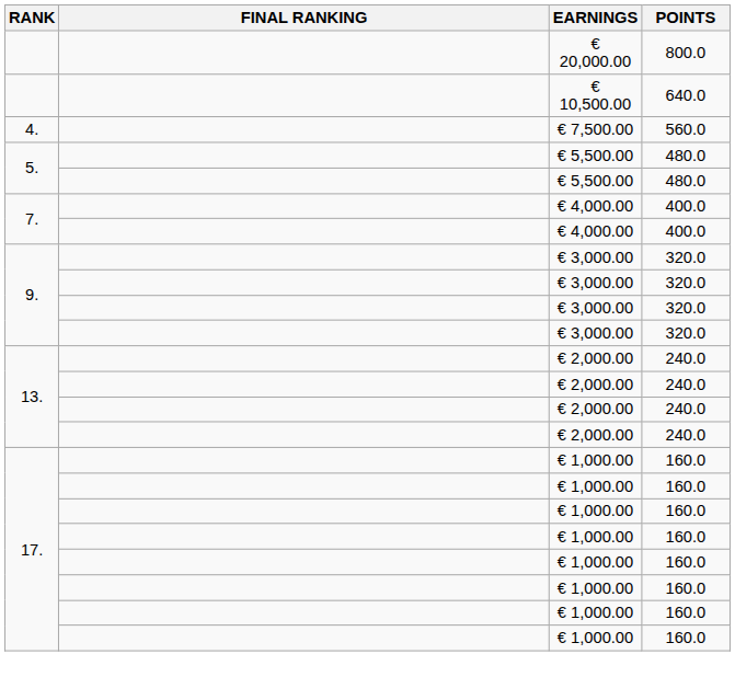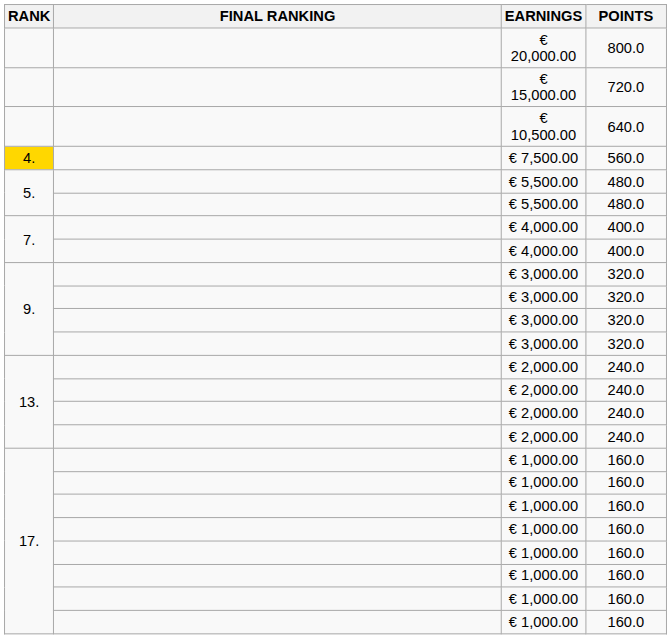 <table class="wikitable" style="border-collapse: collapse; font-size: 90%;">
 <tr>
 <th>RANK</th>
 <th style="width: 30em">FINAL RANKING</th>
 <th style="width: 5em">EARNINGS</th>
 <th style="width: 5em">POINTS</th>
 </tr>
 <tr>
 <td align="center"></td>
 <td></td>
 <td align="center">€ 20,000.00</td>
 <td align="center">800.0</td>
 </tr>
 <tr>
 <td align="center"></td>
 <td></td>
+<td align="center">€ 15,000.00</td>
+<td align="center">720.0</td>
+</tr>
+<tr>
+<td align="center"></td>
+<td></td>
 <td align="center">€ 10,500.00</td>
 <td align="center">640.0</td>
 </tr>
 <tr>
-<td align="center">4.</td>
+<td align="center" style="background: gold;">4.</td>
 <td></td>
 <td align="center">€ 7,500.00</td>
 <td align="center">560.0</td>
 </tr>
 <tr>
 <td rowspan=2 align="center">5.</td>
 <td></td>
 <td align="center">€ 5,500.00</td>
 <td align="center">480.0</td>
 </tr>
 <tr>
 <td></td>
 <td align="center">€ 5,500.00</td>
 <td align="center">480.0</td>
 </tr>
 <tr>
 <td rowspan=2 align="center">7.</td>
 <td></td>
 <td align="center">€ 4,000.00</td>
 <td align="center">400.0</td>
 </tr>
 <tr>
 <td></td>
 <td align="center">€ 4,000.00</td>
 <td align="center">400.0</td>
 </tr>
 <tr>
 <td rowspan=4 align="center">9.</td>
 <td></td>
 <td align="center">€ 3,000.00</td>
 <td align="center">320.0</td>
 </tr>
 <tr>
 <td></td>
 <td align="center">€ 3,000.00</td>
 <td align="center">320.0</td>
 </tr>
 <tr>
 <td></td>
 <td align="center">€ 3,000.00</td>
 <td align="center">320.0</td>
 </tr>
 <tr>
 <td></td>
 <td align="center">€ 3,000.00</td>
 <td align="center">320.0</td>
 </tr>
 <tr>
 <td rowspan=4 align="center">13.</td>
 <td></td>
 <td align="center">€ 2,000.00</td>
 <td align="center">240.0</td>
 </tr>
 <tr>
 <td></td>
 <td align="center">€ 2,000.00</td>
 <td align="center">240.0</td>
 </tr>
 <tr>
 <td></td>
 <td align="center">€ 2,000.00</td>
 <td align="center">240.0</td>
 </tr>
 <tr>
 <td></td>
 <td align="center">€ 2,000.00</td>
 <td align="center">240.0</td>
 </tr>
 <tr>
 <td rowspan=8 align="center">17.</td>
 <td></td>
 <td align="center">€ 1,000.00</td>
 <td align="center">160.0</td>
 </tr>
 <tr>
 <td></td>
 <td align="center">€ 1,000.00</td>
 <td align="center">160.0</td>
 </tr>
 <tr>
 <td></td>
 <td align="center">€ 1,000.00</td>
 <td align="center">160.0</td>
 </tr>
 <tr>
 <td></td>
 <td align="center">€ 1,000.00</td>
 <td align="center">160.0</td>
 </tr>
 <tr>
 <td></td>
 <td align="center">€ 1,000.00</td>
 <td align="center">160.0</td>
 </tr>
 <tr>
 <td></td>
 <td align="center">€ 1,000.00</td>
 <td align="center">160.0</td>
 </tr>
 <tr>
 <td></td>
 <td align="center">€ 1,000.00</td>
 <td align="center">160.0</td>
 </tr>
 <tr>
 <td></td>
 <td align="center">€ 1,000.00</td>
 <td align="center">160.0</td>
 </tr>
 </table>
